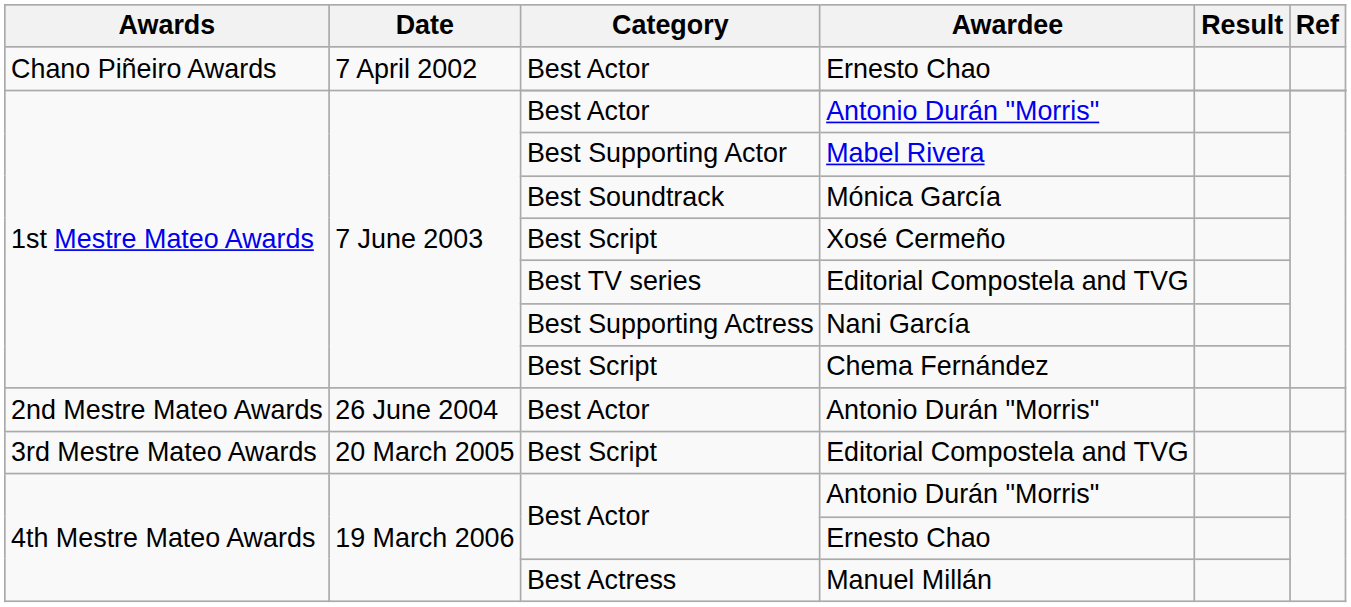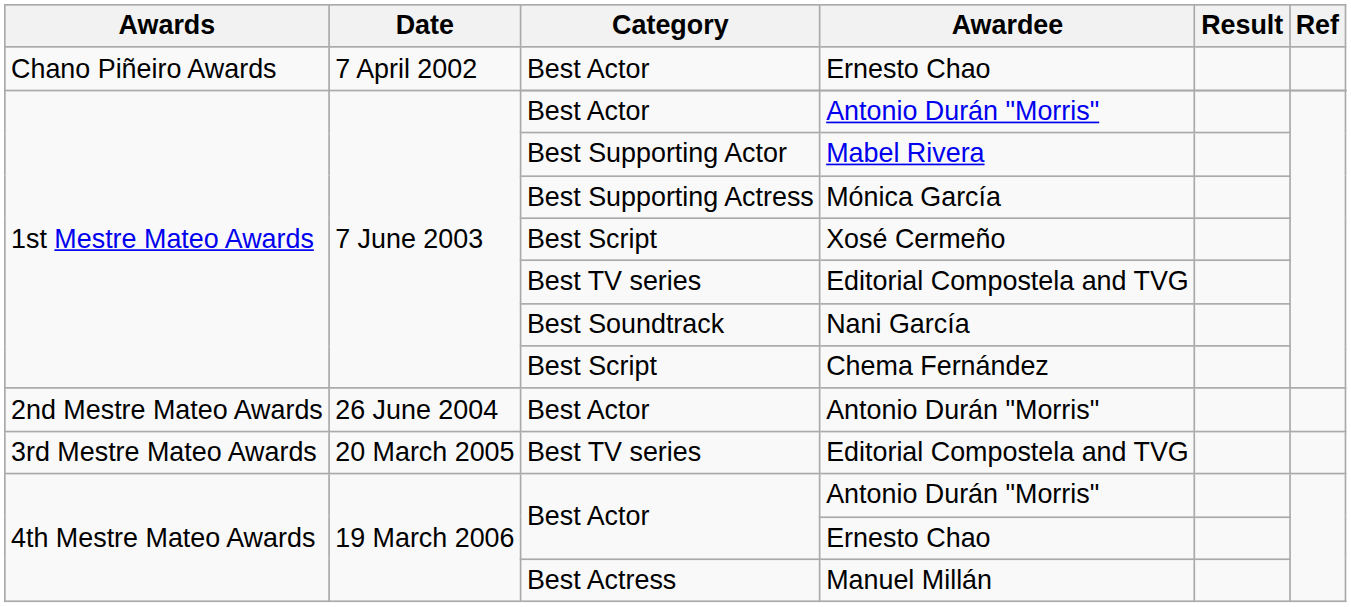 <table class="wikitable">
 <tr>
 <th>Awards</th>
 <th>Date</th>
 <th>Category</th>
 <th>Awardee</th>
 <th>Result</th>
 <th>Ref</th>
 </tr>
 <tr>
 <td>Chano Piñeiro Awards</td>
 <td>7 April 2002</td>
 <td>Best Actor</td>
 <td>Ernesto Chao</td>
 <td></td>
 <td></td>
 </tr>
 <tr>
 <td rowspan="8">1st <a href='#'>Mestre Mateo Awards</a></td>
 <td rowspan="8">7 June 2003</td>
 </tr>
 <tr>
 <td>Best Actor</td>
 <td><a href='#'>Antonio Durán "Morris"</a></td>
 <td></td>
 <td rowspan="7"></td>
 </tr>
 <tr>
 <td>Best Supporting Actor</td>
 <td><a href='#'>Mabel Rivera</a></td>
 <td></td>
 </tr>
 <tr>
-<td>Best Soundtrack</td>
+<td>Best Supporting Actress</td>
 <td>Mónica García</td>
 <td></td>
 </tr>
 <tr>
 <td>Best Script</td>
 <td>Xosé Cermeño</td>
 <td></td>
 </tr>
 <tr>
 <td>Best TV series</td>
 <td>Editorial Compostela and TVG</td>
 <td></td>
 </tr>
 <tr>
-<td>Best Supporting Actress</td>
+<td>Best Soundtrack</td>
 <td>Nani García</td>
 <td></td>
 </tr>
 <tr>
 <td>Best Script</td>
 <td>Chema Fernández</td>
 <td></td>
 </tr>
 <tr>
 <td>2nd Mestre Mateo Awards</td>
 <td>26 June 2004</td>
 <td>Best Actor</td>
 <td>Antonio Durán "Morris"</td>
 <td></td>
 <td></td>
 </tr>
 <tr>
 <td>3rd Mestre Mateo Awards</td>
 <td>20 March 2005</td>
-<td>Best Script</td>
+<td>Best TV series</td>
 <td>Editorial Compostela and TVG</td>
 <td></td>
 <td></td>
 </tr>
 <tr>
 <td rowspan="3">4th Mestre Mateo Awards</td>
 <td rowspan="3">19 March 2006</td>
 <td rowspan="2">Best Actor</td>
 <td>Antonio Durán "Morris"</td>
 <td></td>
 <td rowspan="3"></td>
 </tr>
 <tr>
 <td>Ernesto Chao</td>
 <td></td>
 </tr>
 <tr>
 <td>Best Actress</td>
 <td>Manuel Millán</td>
 <td></td>
 </tr>
 </table>
